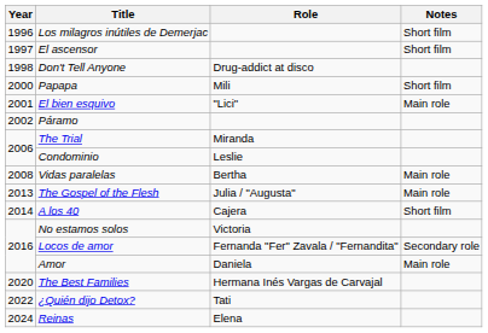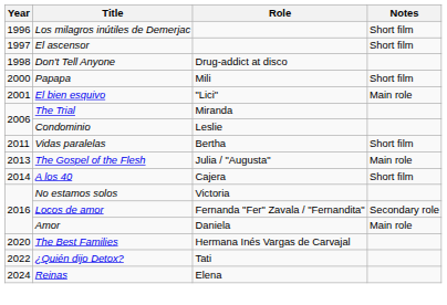 <table class="wikitable" style="font-size:90%;">
 <tr>
 <th>Year</th>
 <th>Title</th>
 <th>Role</th>
 <th>Notes</th>
 </tr>
 <tr>
 <td>1996</td>
 <td><em>Los milagros inútiles de Demerjac</em></td>
 <td></td>
 <td>Short film</td>
 </tr>
 <tr>
 <td>1997</td>
 <td><em>El ascensor</em></td>
 <td></td>
 <td>Short film</td>
 </tr>
 <tr>
 <td>1998</td>
 <td><em>Don't Tell Anyone</em></td>
 <td>Drug-addict at disco</td>
 <td></td>
 </tr>
 <tr>
 <td>2000</td>
 <td><em>Papapa</em></td>
 <td>Mili</td>
 <td>Short film</td>
 </tr>
 <tr>
 <td>2001</td>
 <td><em><a href='#'>El bien esquivo</a></em></td>
 <td>"Lici"</td>
 <td>Main role</td>
 </tr>
 <tr>
-<td>2002</td>
-<td><em>Páramo</em></td>
-<td></td>
-<td></td>
-</tr>
-<tr>
 <td rowspan=2>2006</td>
 <td><em><a href='#'>The Trial</a></em></td>
 <td>Miranda</td>
 <td></td>
 </tr>
 <tr>
 <td><em>Condominio</em></td>
 <td>Leslie</td>
 <td></td>
 </tr>
 <tr>
-<td>2008</td>
+<td>2011</td>
 <td><em>Vidas paralelas</em></td>
 <td>Bertha</td>
-<td>Main role</td>
+<td>Short film</td>
 </tr>
 <tr>
 <td>2013</td>
 <td><em><a href='#'>The Gospel of the Flesh</a></em></td>
 <td>Julia / "Augusta"</td>
 <td>Main role</td>
 </tr>
 <tr>
 <td>2014</td>
 <td><em><a href='#'>A los 40</a></em></td>
 <td>Cajera</td>
 <td>Short film</td>
 </tr>
 <tr>
 <td rowspan="3">2016</td>
 <td><em>No estamos solos</em></td>
 <td>Victoria</td>
 <td></td>
 </tr>
 <tr>
 <td><em><a href='#'>Locos de amor</a></em></td>
 <td>Fernanda "Fer" Zavala / "Fernandita"</td>
 <td>Secondary role</td>
 </tr>
 <tr>
 <td><em>Amor</em></td>
 <td>Daniela</td>
 <td>Main role</td>
 </tr>
 <tr>
 <td>2020</td>
 <td><em><a href='#'>The Best Families</a></em></td>
 <td>Hermana Inés Vargas de Carvajal</td>
 <td></td>
 </tr>
 <tr>
 <td>2022</td>
 <td><em><a href='#'>¿Quién dijo Detox?</a></em></td>
 <td>Tati</td>
 <td></td>
 </tr>
 <tr>
 <td>2024</td>
 <td><a href='#'><em>Reinas</em></a></td>
 <td>Elena</td>
 <td></td>
 </tr>
 </table>
